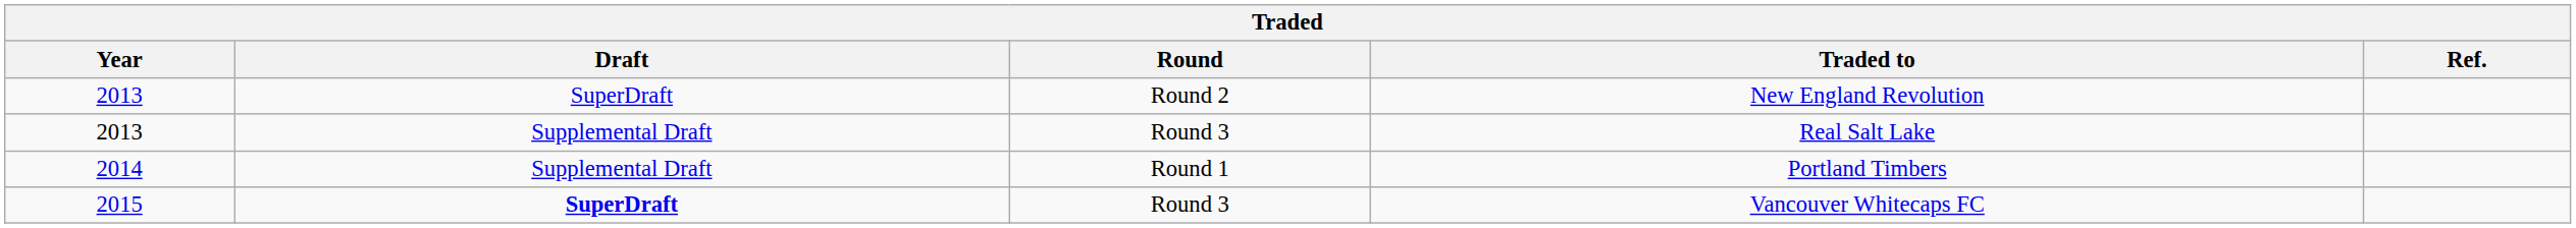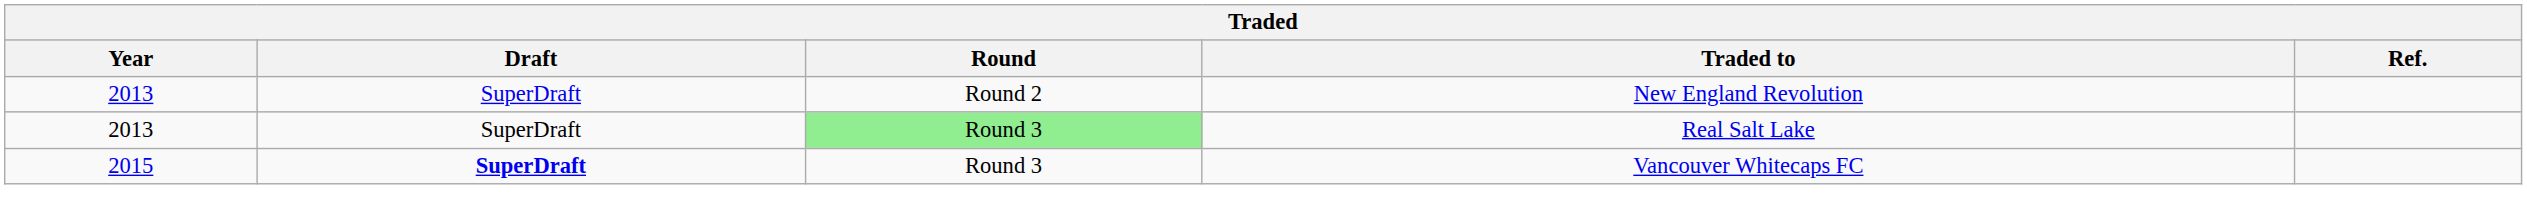 <table class="wikitable" style="width:90%">
 <tr>
 <th colspan=5>Traded</th>
 </tr>
 <tr>
 <th>Year</th>
 <th>Draft</th>
 <th>Round</th>
 <th>Traded to</th>
 <th>Ref.</th>
 </tr>
 <tr align=center>
 <td><a href='#'>2013</a></td>
 <td><a href='#'>SuperDraft</a></td>
 <td>Round 2</td>
 <td><a href='#'>New England Revolution</a></td>
 <td></td>
 </tr>
 <tr align=center>
 <td>2013</td>
-<td><a href='#'>Supplemental Draft</a></td>
-<td>Round 3</td>
+<td>SuperDraft</td>
+<td style="background: lightgreen;">Round 3</td>
 <td><a href='#'>Real Salt Lake</a></td>
-<td></td>
-</tr>
-<tr align=center>
-<td><a href='#'>2014</a></td>
-<td><a href='#'>Supplemental Draft</a></td>
-<td>Round 1</td>
-<td><a href='#'>Portland Timbers</a></td>
 <td></td>
 </tr>
 <tr align=center>
 <td><a href='#'>2015</a></td>
 <td><strong><a href='#'>SuperDraft</a></strong></td>
 <td>Round 3</td>
 <td><a href='#'>Vancouver Whitecaps FC</a></td>
 <td></td>
 </tr>
 </table>
